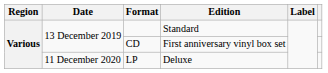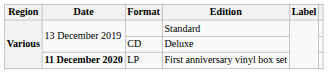 <table class="wikitable plainrowheaders">
 <tr>
 <th scope="col">Region</th>
 <th scope="col">Date</th>
 <th scope="col">Format</th>
 <th scope="col">Edition</th>
 <th scope="col">Label</th>
 <th scope="col"></th>
 </tr>
 <tr>
 <th rowspan="3" scope="row">Various</th>
 <td rowspan="2">13 December 2019</td>
 <td></td>
 <td>Standard</td>
 <td rowspan="3"></td>
 <td></td>
 </tr>
 <tr>
 <td>CD</td>
+<td>Deluxe</td>
+<td style="text-align:center;"></td>
+</tr>
+<tr>
+<td><strong>11 December 2020</strong></td>
+<td>LP</td>
 <td>First anniversary vinyl box set</td>
 <td style="text-align:center;"></td>
 </tr>
-<tr>
-<td>11 December 2020</td>
-<td>LP</td>
-<td>Deluxe</td>
-<td style="text-align:center;"></td>
-</tr>
 </table>
